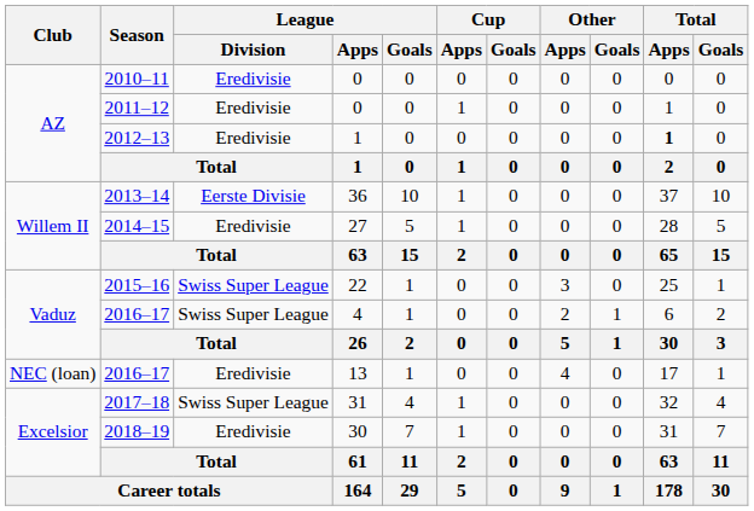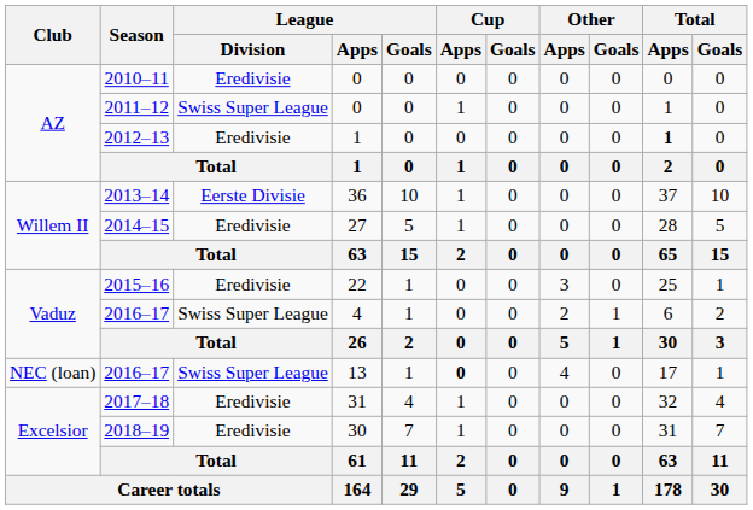 <table class="wikitable" style="text-align: center">
 <tr>
 <th rowspan="2">Club</th>
 <th rowspan="2">Season</th>
 <th colspan="3">League</th>
 <th colspan="2">Cup</th>
 <th colspan="2">Other</th>
 <th colspan="2">Total</th>
 </tr>
 <tr>
 <th>Division</th>
 <th>Apps</th>
 <th>Goals</th>
 <th>Apps</th>
 <th>Goals</th>
 <th>Apps</th>
 <th>Goals</th>
 <th>Apps</th>
 <th>Goals</th>
 </tr>
 <tr>
 <td rowspan="4"><a href='#'>AZ</a></td>
 <td><a href='#'>2010–11</a></td>
 <td><a href='#'>Eredivisie</a></td>
 <td>0</td>
 <td>0</td>
 <td>0</td>
 <td>0</td>
 <td>0</td>
 <td>0</td>
 <td>0</td>
 <td>0</td>
 </tr>
 <tr>
 <td><a href='#'>2011–12</a></td>
-<td>Eredivisie</td>
+<td><a href='#'>Swiss Super League</a></td>
 <td>0</td>
 <td>0</td>
 <td>1</td>
 <td>0</td>
 <td>0</td>
 <td>0</td>
 <td>1</td>
 <td>0</td>
 </tr>
 <tr>
 <td><a href='#'>2012–13</a></td>
 <td>Eredivisie</td>
 <td>1</td>
 <td>0</td>
 <td>0</td>
 <td>0</td>
 <td>0</td>
 <td>0</td>
 <td><strong>1</strong></td>
 <td>0</td>
 </tr>
 <tr>
 <th colspan="2">Total</th>
 <th>1</th>
 <th>0</th>
 <th>1</th>
 <th>0</th>
 <th>0</th>
 <th>0</th>
 <th>2</th>
 <th>0</th>
 </tr>
 <tr>
 <td rowspan="3"><a href='#'>Willem II</a></td>
 <td><a href='#'>2013–14</a></td>
 <td><a href='#'>Eerste Divisie</a></td>
 <td>36</td>
 <td>10</td>
 <td>1</td>
 <td>0</td>
 <td>0</td>
 <td>0</td>
 <td>37</td>
 <td>10</td>
 </tr>
 <tr>
 <td><a href='#'>2014–15</a></td>
 <td>Eredivisie</td>
 <td>27</td>
 <td>5</td>
 <td>1</td>
 <td>0</td>
 <td>0</td>
 <td>0</td>
 <td>28</td>
 <td>5</td>
 </tr>
 <tr>
 <th colspan="2">Total</th>
 <th>63</th>
 <th>15</th>
 <th>2</th>
 <th>0</th>
 <th>0</th>
 <th>0</th>
 <th>65</th>
 <th>15</th>
 </tr>
 <tr>
 <td rowspan="3"><a href='#'>Vaduz</a></td>
 <td><a href='#'>2015–16</a></td>
-<td><a href='#'>Swiss Super League</a></td>
+<td>Eredivisie</td>
 <td>22</td>
 <td>1</td>
 <td>0</td>
 <td>0</td>
 <td>3</td>
 <td>0</td>
 <td>25</td>
 <td>1</td>
 </tr>
 <tr>
 <td><a href='#'>2016–17</a></td>
 <td>Swiss Super League</td>
 <td>4</td>
 <td>1</td>
 <td>0</td>
 <td>0</td>
 <td>2</td>
 <td>1</td>
 <td>6</td>
 <td>2</td>
 </tr>
 <tr>
 <th colspan="2">Total</th>
 <th>26</th>
 <th>2</th>
 <th>0</th>
 <th>0</th>
 <th>5</th>
 <th>1</th>
 <th>30</th>
 <th>3</th>
 </tr>
 <tr>
 <td><a href='#'>NEC</a> (loan)</td>
 <td><a href='#'>2016–17</a></td>
-<td>Eredivisie</td>
+<td><a href='#'>Swiss Super League</a></td>
 <td>13</td>
 <td>1</td>
-<td>0</td>
+<td><strong>0</strong></td>
 <td>0</td>
 <td>4</td>
 <td>0</td>
 <td>17</td>
 <td>1</td>
 </tr>
 <tr>
 <td rowspan="3"><a href='#'>Excelsior</a></td>
 <td><a href='#'>2017–18</a></td>
-<td>Swiss Super League</td>
+<td>Eredivisie</td>
 <td>31</td>
 <td>4</td>
 <td>1</td>
 <td>0</td>
 <td>0</td>
 <td>0</td>
 <td>32</td>
 <td>4</td>
 </tr>
 <tr>
 <td><a href='#'>2018–19</a></td>
 <td>Eredivisie</td>
 <td>30</td>
 <td>7</td>
 <td>1</td>
 <td>0</td>
 <td>0</td>
 <td>0</td>
 <td>31</td>
 <td>7</td>
 </tr>
 <tr>
 <th colspan="2">Total</th>
 <th>61</th>
 <th>11</th>
 <th>2</th>
 <th>0</th>
 <th>0</th>
 <th>0</th>
 <th>63</th>
 <th>11</th>
 </tr>
 <tr>
 <th colspan="3">Career totals</th>
 <th>164</th>
 <th>29</th>
 <th>5</th>
 <th>0</th>
 <th>9</th>
 <th>1</th>
 <th>178</th>
 <th>30</th>
 </tr>
 </table>
